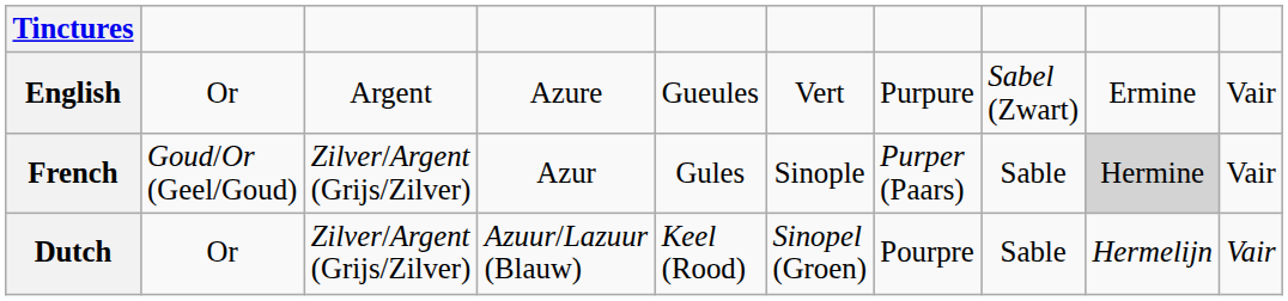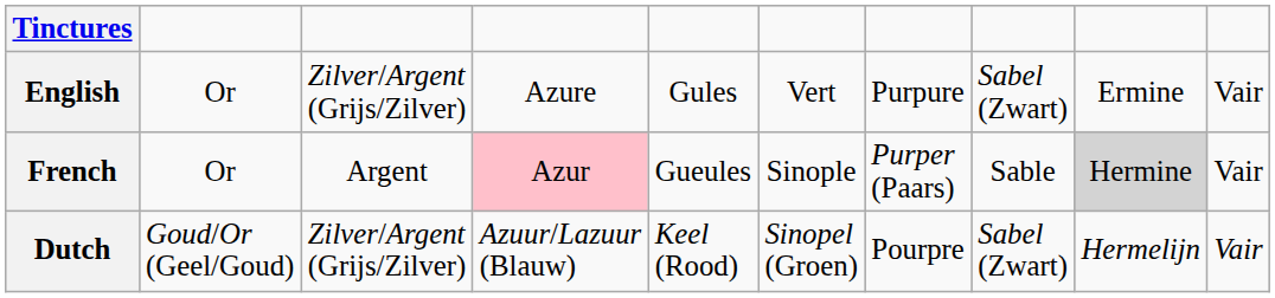 <table class="wikitable">
 <tr>
 <th><a href='#'>Tinctures</a></th>
 <td align="center"></td>
 <td align="center"></td>
 <td align="center"></td>
 <td align="center"></td>
 <td align="center"></td>
 <td align="center"></td>
 <td align="center"></td>
 <td align="center"></td>
 <td align="center"></td>
 </tr>
 <tr>
 <th>English</th>
 <td align="center">Or</td>
-<td align="center">Argent</td>
+<td><em>Zilver</em>/<em>Argent</em><br>(Grijs/Zilver)</td>
 <td align="center">Azure</td>
-<td align="center">Gueules</td>
+<td align="center">Gules</td>
 <td align="center">Vert</td>
 <td align="center">Purpure</td>
 <td><em>Sabel</em><br>(Zwart)</td>
 <td align="center">Ermine</td>
 <td align="center">Vair</td>
 </tr>
 <tr>
 <th>French</th>
-<td><em>Goud</em>/<em>Or</em><br>(Geel/Goud)</td>
-<td><em>Zilver</em>/<em>Argent</em><br>(Grijs/Zilver)</td>
-<td align="center">Azur</td>
-<td align="center">Gules</td>
+<td align="center">Or</td>
+<td align="center">Argent</td>
+<td align="center" style="background: pink;">Azur</td>
+<td align="center">Gueules</td>
 <td align="center">Sinople</td>
 <td><em>Purper</em><br>(Paars)</td>
 <td align="center">Sable</td>
 <td align="center" style="background: lightgrey;">Hermine</td>
 <td align="center">Vair</td>
 </tr>
 <tr>
 <th>Dutch</th>
-<td align="center">Or</td>
+<td><em>Goud</em>/<em>Or</em><br>(Geel/Goud)</td>
 <td><em>Zilver</em>/<em>Argent</em><br>(Grijs/Zilver)</td>
 <td><em>Azuur</em>/<em>Lazuur</em><br>(Blauw)</td>
 <td><em>Keel</em><br>(Rood)</td>
 <td><em>Sinopel</em><br>(Groen)</td>
 <td align="center">Pourpre</td>
-<td align="center">Sable</td>
+<td><em>Sabel</em><br>(Zwart)</td>
 <td><em>Hermelijn</em></td>
 <td><em>Vair</em></td>
 </tr>
 </table>
